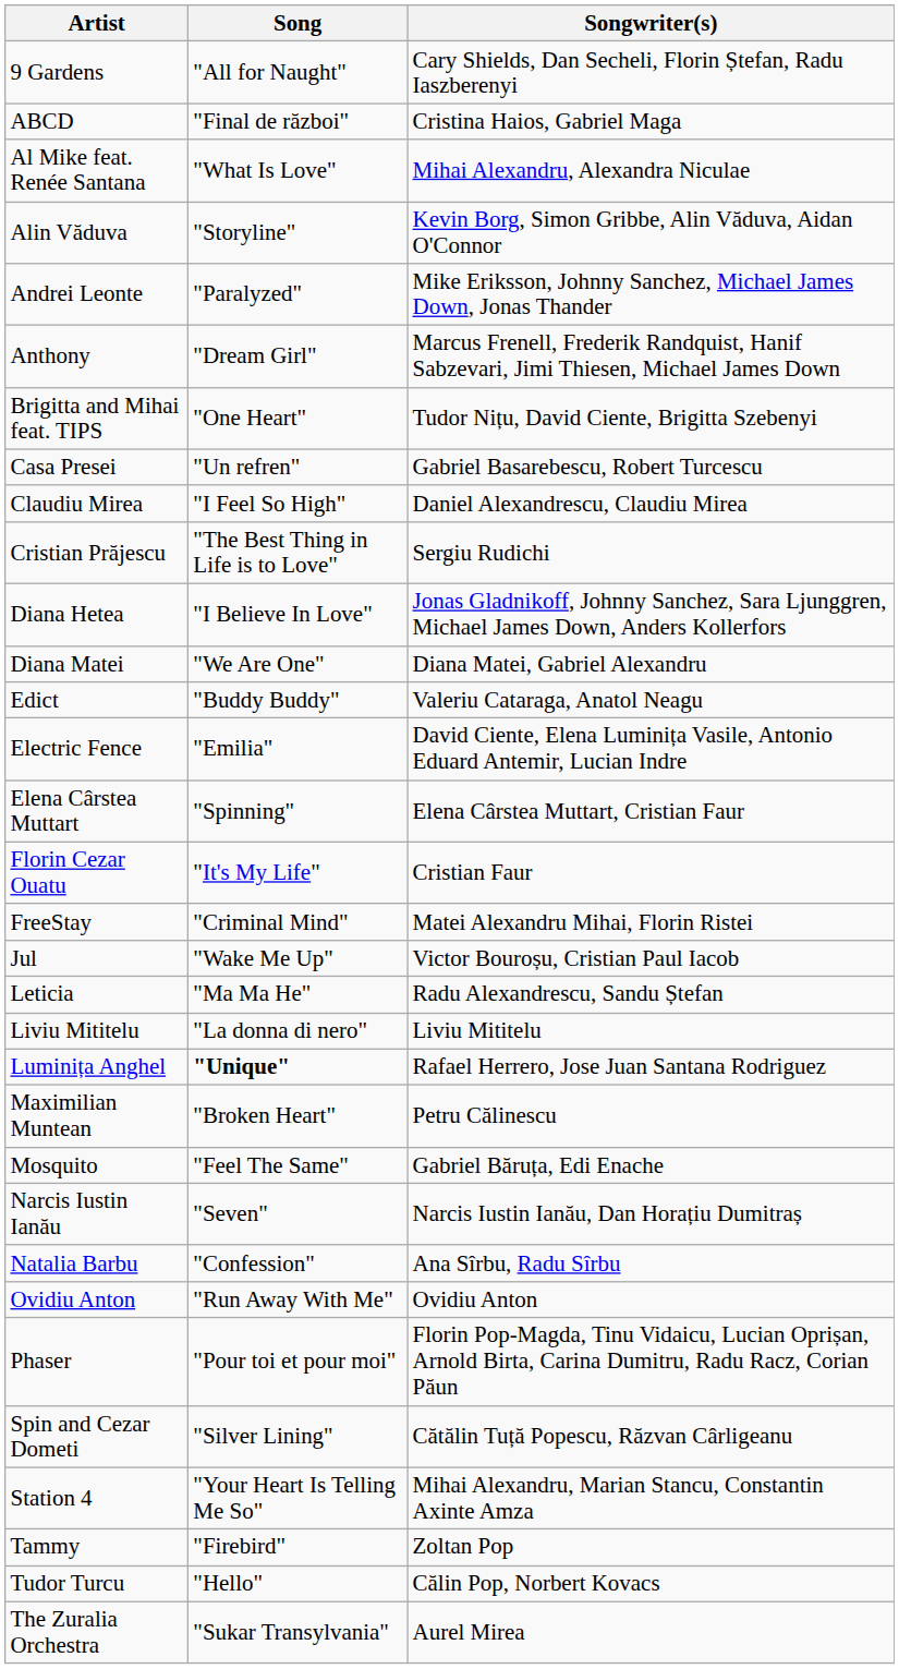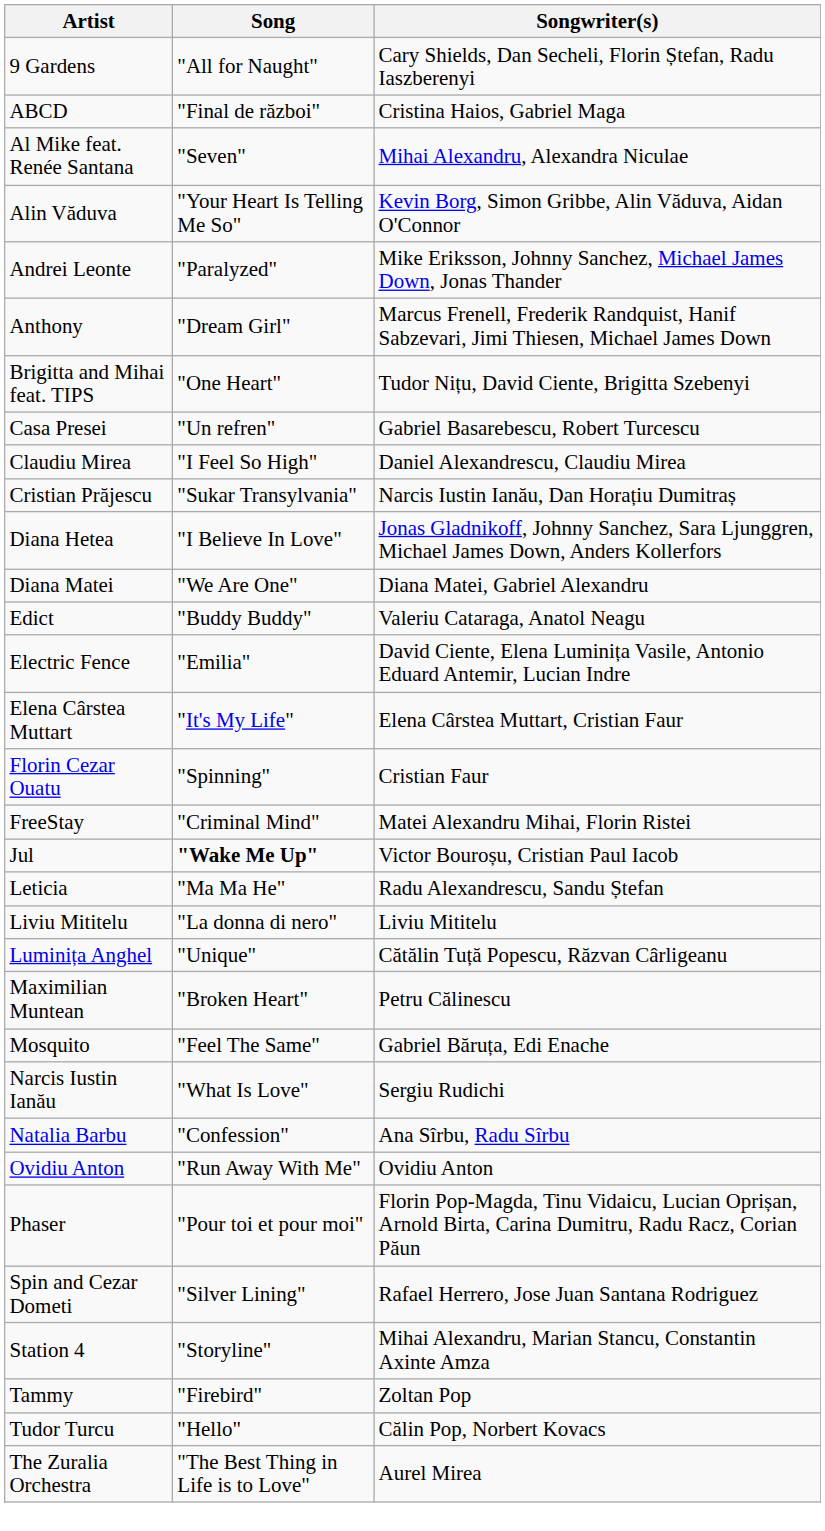 <table class="sortable wikitable" style="margin: 1em auto 1em auto; text-align:left">
 <tr>
 <th>Artist</th>
 <th>Song</th>
 <th>Songwriter(s)</th>
 </tr>
 <tr>
 <td>9 Gardens</td>
 <td>"All for Naught"</td>
 <td>Cary Shields, Dan Secheli, Florin Ștefan, Radu Iaszberenyi</td>
 </tr>
 <tr>
 <td>ABCD</td>
 <td>"Final de război"</td>
 <td>Cristina Haios, Gabriel Maga</td>
 </tr>
 <tr>
 <td>Al Mike feat. Renée Santana</td>
-<td>"What Is Love"</td>
+<td>"Seven"</td>
 <td><a href='#'>Mihai Alexandru</a>, Alexandra Niculae</td>
 </tr>
 <tr>
 <td>Alin Văduva</td>
-<td>"Storyline"</td>
+<td>"Your Heart Is Telling Me So"</td>
 <td><a href='#'>Kevin Borg</a>, Simon Gribbe, Alin Văduva, Aidan O'Connor</td>
 </tr>
 <tr>
 <td>Andrei Leonte</td>
 <td>"Paralyzed"</td>
 <td>Mike Eriksson, Johnny Sanchez, <a href='#'>Michael James Down</a>, Jonas Thander</td>
 </tr>
 <tr>
 <td>Anthony</td>
 <td>"Dream Girl"</td>
 <td>Marcus Frenell, Frederik Randquist, Hanif Sabzevari, Jimi Thiesen, Michael James Down</td>
 </tr>
 <tr>
 <td>Brigitta and Mihai feat. TIPS</td>
 <td>"One Heart"</td>
 <td>Tudor Nițu, David Ciente, Brigitta Szebenyi</td>
 </tr>
 <tr>
 <td>Casa Presei</td>
 <td>"Un refren"</td>
 <td>Gabriel Basarebescu, Robert Turcescu</td>
 </tr>
 <tr>
 <td>Claudiu Mirea</td>
 <td>"I Feel So High"</td>
 <td>Daniel Alexandrescu, Claudiu Mirea</td>
 </tr>
 <tr>
 <td>Cristian Prăjescu</td>
-<td>"The Best Thing in Life is to Love"</td>
-<td>Sergiu Rudichi</td>
+<td>"Sukar Transylvania"</td>
+<td>Narcis Iustin Ianău, Dan Horațiu Dumitraș</td>
 </tr>
 <tr>
 <td>Diana Hetea</td>
 <td>"I Believe In Love"</td>
 <td><a href='#'>Jonas Gladnikoff</a>, Johnny Sanchez, Sara Ljunggren, Michael James Down, Anders Kollerfors</td>
 </tr>
 <tr>
 <td>Diana Matei</td>
 <td>"We Are One"</td>
 <td>Diana Matei, Gabriel Alexandru</td>
 </tr>
 <tr>
 <td>Edict</td>
 <td>"Buddy Buddy"</td>
 <td>Valeriu Cataraga, Anatol Neagu</td>
 </tr>
 <tr>
 <td>Electric Fence</td>
 <td>"Emilia"</td>
 <td>David Ciente, Elena Luminița Vasile, Antonio Eduard Antemir, Lucian Indre</td>
 </tr>
 <tr>
 <td>Elena Cârstea Muttart</td>
-<td>"Spinning"</td>
+<td>"<a href='#'>It's My Life</a>"</td>
 <td>Elena Cârstea Muttart, Cristian Faur</td>
 </tr>
 <tr>
 <td><a href='#'>Florin Cezar Ouatu</a></td>
-<td>"<a href='#'>It's My Life</a>"</td>
+<td>"Spinning"</td>
 <td>Cristian Faur</td>
 </tr>
 <tr>
 <td>FreeStay</td>
 <td>"Criminal Mind"</td>
 <td>Matei Alexandru Mihai, Florin Ristei</td>
 </tr>
 <tr>
 <td>Jul</td>
-<td>"Wake Me Up"</td>
+<td><strong>"Wake Me Up"</strong></td>
 <td>Victor Bouroșu, Cristian Paul Iacob</td>
 </tr>
 <tr>
 <td>Leticia</td>
 <td>"Ma Ma He"</td>
 <td>Radu Alexandrescu, Sandu Ștefan</td>
 </tr>
 <tr>
 <td>Liviu Mititelu</td>
 <td>"La donna di nero"</td>
 <td>Liviu Mititelu</td>
 </tr>
 <tr>
 <td><a href='#'>Luminița Anghel</a></td>
-<td><strong>"Unique"</strong></td>
-<td>Rafael Herrero, Jose Juan Santana Rodriguez</td>
+<td>"Unique"</td>
+<td>Cătălin Tuță Popescu, Răzvan Cârligeanu</td>
 </tr>
 <tr>
 <td>Maximilian Muntean</td>
 <td>"Broken Heart"</td>
 <td>Petru Călinescu</td>
 </tr>
 <tr>
 <td>Mosquito</td>
 <td>"Feel The Same"</td>
 <td>Gabriel Băruța, Edi Enache</td>
 </tr>
 <tr>
 <td>Narcis Iustin Ianău</td>
-<td>"Seven"</td>
-<td>Narcis Iustin Ianău, Dan Horațiu Dumitraș</td>
+<td>"What Is Love"</td>
+<td>Sergiu Rudichi</td>
 </tr>
 <tr>
 <td><a href='#'>Natalia Barbu</a></td>
 <td>"Confession"</td>
 <td>Ana Sîrbu, <a href='#'>Radu Sîrbu</a></td>
 </tr>
 <tr>
 <td><a href='#'>Ovidiu Anton</a></td>
 <td>"Run Away With Me"</td>
 <td>Ovidiu Anton</td>
 </tr>
 <tr>
 <td>Phaser</td>
 <td>"Pour toi et pour moi"</td>
 <td>Florin Pop-Magda, Tinu Vidaicu, Lucian Oprișan, Arnold Birta, Carina Dumitru, Radu Racz, Corian Păun</td>
 </tr>
 <tr>
 <td>Spin and Cezar Dometi</td>
 <td>"Silver Lining"</td>
-<td>Cătălin Tuță Popescu, Răzvan Cârligeanu</td>
+<td>Rafael Herrero, Jose Juan Santana Rodriguez</td>
 </tr>
 <tr>
 <td>Station 4</td>
-<td>"Your Heart Is Telling Me So"</td>
+<td>"Storyline"</td>
 <td>Mihai Alexandru, Marian Stancu, Constantin Axinte Amza</td>
 </tr>
 <tr>
 <td>Tammy</td>
 <td>"Firebird"</td>
 <td>Zoltan Pop</td>
 </tr>
 <tr>
 <td>Tudor Turcu</td>
 <td>"Hello"</td>
 <td>Călin Pop, Norbert Kovacs</td>
 </tr>
 <tr>
 <td data-sort-value="Zuralia Orchestra, The">The Zuralia Orchestra</td>
-<td>"Sukar Transylvania"</td>
+<td>"The Best Thing in Life is to Love"</td>
 <td>Aurel Mirea</td>
 </tr>
 </table>
